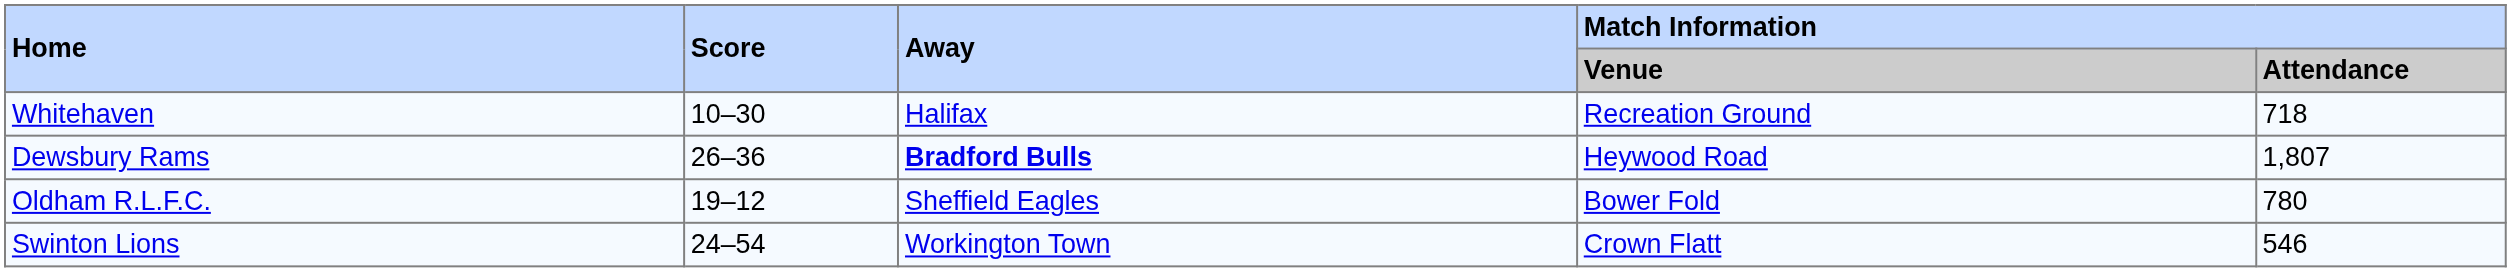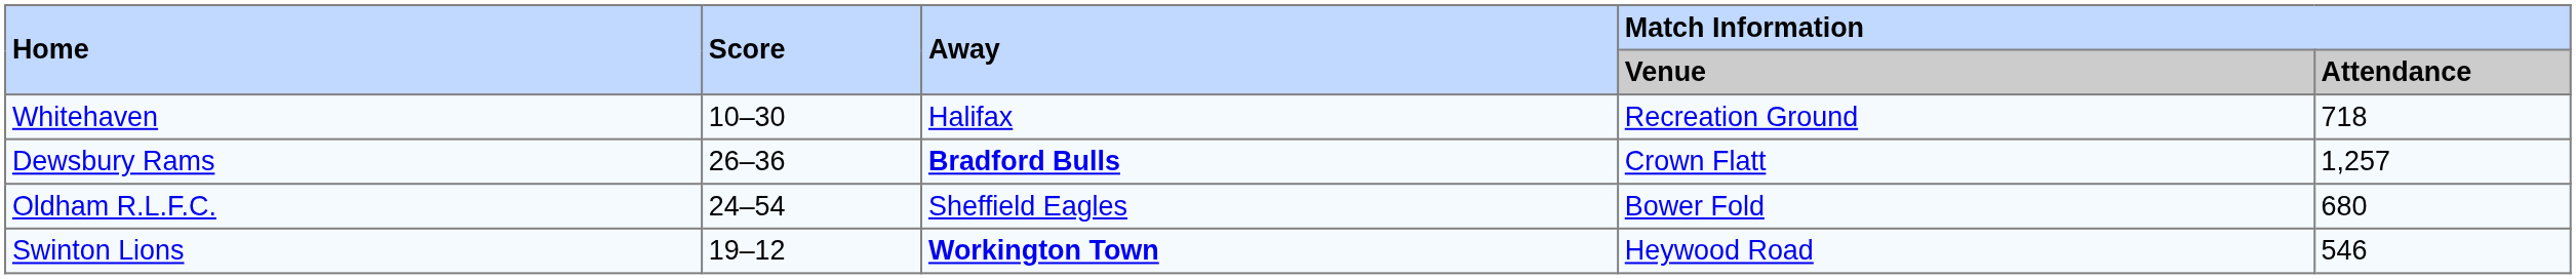 <table border=1 style="border-collapse:collapse; font-size:85%; text-align:left;" cellpadding=3 cellspacing=0 width=100%>
 <tr bgcolor=#C1D8FF>
 <th rowspan=2 width=19%>Home</th>
 <th rowspan=2 width=6%>Score</th>
 <th rowspan=2 width=19%>Away</th>
 <th colspan=6>Match Information</th>
 </tr>
 <tr bgcolor=#CCCCCC>
 <th width=19%>Venue</th>
 <th width=7%>Attendance</th>
 </tr>
 <tr bgcolor=#F5FAFF>
 <td align=left> <a href='#'>Whitehaven</a></td>
 <td>10–30</td>
 <td align=left> <a href='#'>Halifax</a></td>
 <td><a href='#'>Recreation Ground</a></td>
 <td>718</td>
 </tr>
 <tr bgcolor=#F5FAFF>
 <td align=left> <a href='#'>Dewsbury Rams</a></td>
 <td>26–36</td>
 <td align=left><strong> <a href='#'>Bradford Bulls</a></strong></td>
-<td><a href='#'>Heywood Road</a></td>
-<td>1,807</td>
+<td><a href='#'>Crown Flatt</a></td>
+<td>1,257</td>
 </tr>
 <tr bgcolor=#F5FAFF>
 <td align=left> <a href='#'>Oldham R.L.F.C.</a></td>
-<td>19–12</td>
+<td>24–54</td>
 <td align=left> <a href='#'>Sheffield Eagles</a></td>
 <td><a href='#'>Bower Fold</a></td>
-<td>780</td>
+<td>680</td>
 </tr>
 <tr bgcolor=#F5FAFF>
 <td align=left> <a href='#'>Swinton Lions</a></td>
-<td>24–54</td>
-<td align=left> <a href='#'>Workington Town</a></td>
-<td><a href='#'>Crown Flatt</a></td>
+<td>19–12</td>
+<td align=left><strong> <a href='#'>Workington Town</a></strong></td>
+<td><a href='#'>Heywood Road</a></td>
 <td>546</td>
 </tr>
 </table>
